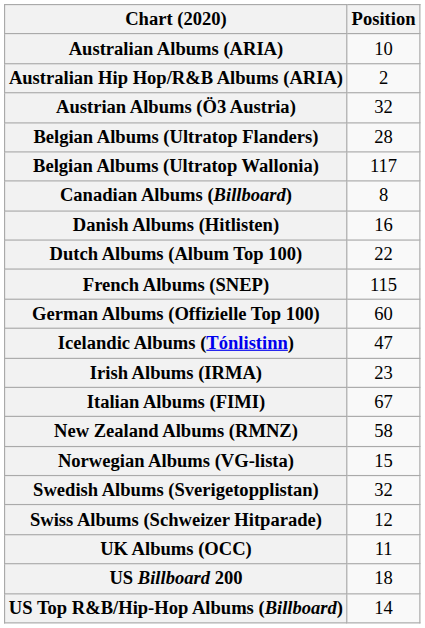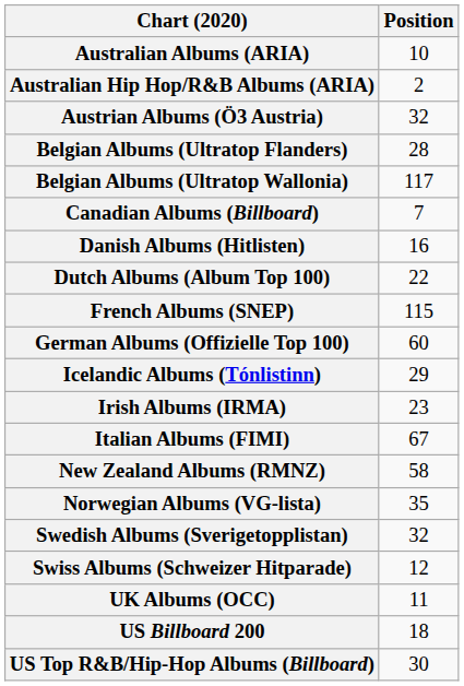 <table class="wikitable sortable plainrowheaders" style="text-align:center">
 <tr>
 <th scope="col">Chart (2020)</th>
 <th scope="col">Position</th>
 </tr>
 <tr>
 <th scope="row">Australian Albums (ARIA)</th>
 <td>10</td>
 </tr>
 <tr>
 <th scope="row">Australian Hip Hop/R&B Albums (ARIA)</th>
 <td>2</td>
 </tr>
 <tr>
 <th scope="row">Austrian Albums (Ö3 Austria)</th>
 <td>32</td>
 </tr>
 <tr>
 <th scope="row">Belgian Albums (Ultratop Flanders)</th>
 <td>28</td>
 </tr>
 <tr>
 <th scope="row">Belgian Albums (Ultratop Wallonia)</th>
 <td>117</td>
 </tr>
 <tr>
 <th scope="row">Canadian Albums (<em>Billboard</em>)</th>
-<td>8</td>
+<td>7</td>
 </tr>
 <tr>
 <th scope="row">Danish Albums (Hitlisten)</th>
 <td>16</td>
 </tr>
 <tr>
 <th scope="row">Dutch Albums (Album Top 100)</th>
 <td>22</td>
 </tr>
 <tr>
 <th scope="row">French Albums (SNEP)</th>
 <td>115</td>
 </tr>
 <tr>
 <th scope="row">German Albums (Offizielle Top 100)</th>
 <td>60</td>
 </tr>
 <tr>
 <th scope="row">Icelandic Albums (<a href='#'>Tónlistinn</a>)</th>
-<td>47</td>
+<td>29</td>
 </tr>
 <tr>
 <th scope="row">Irish Albums (IRMA)</th>
 <td>23</td>
 </tr>
 <tr>
 <th scope="row">Italian Albums (FIMI)</th>
 <td>67</td>
 </tr>
 <tr>
 <th scope="row">New Zealand Albums (RMNZ)</th>
 <td>58</td>
 </tr>
 <tr>
 <th scope="row">Norwegian Albums (VG-lista)</th>
-<td>15</td>
+<td>35</td>
 </tr>
 <tr>
 <th scope="row">Swedish Albums (Sverigetopplistan)</th>
 <td>32</td>
 </tr>
 <tr>
 <th scope="row">Swiss Albums (Schweizer Hitparade)</th>
 <td>12</td>
 </tr>
 <tr>
 <th scope="row">UK Albums (OCC)</th>
 <td>11</td>
 </tr>
 <tr>
 <th scope="row">US <em>Billboard</em> 200</th>
 <td>18</td>
 </tr>
 <tr>
 <th scope="row">US Top R&B/Hip-Hop Albums (<em>Billboard</em>)</th>
-<td>14</td>
+<td>30</td>
 </tr>
 </table>
